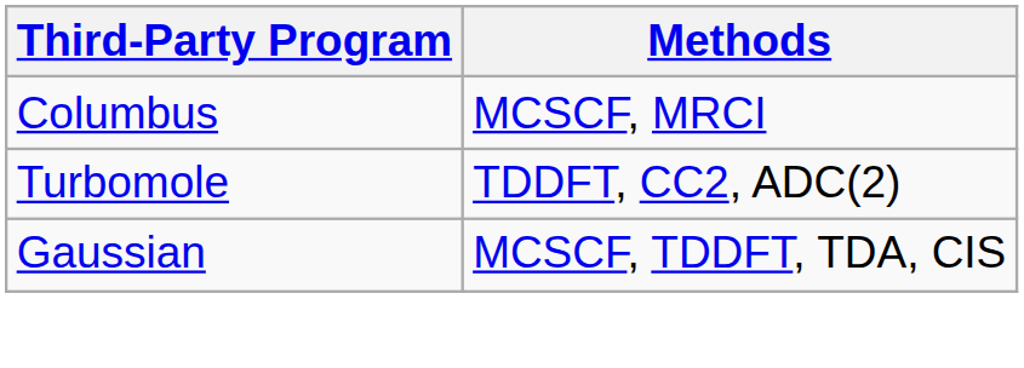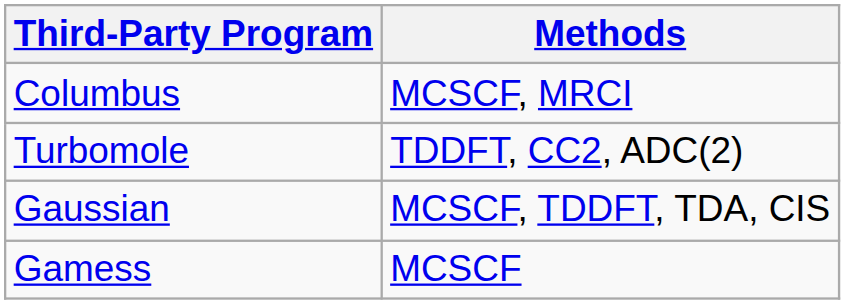 <table class="wikitable">
 <tr>
 <th><a href='#'>Third-Party Program</a></th>
 <th><a href='#'>Methods</a></th>
 </tr>
 <tr>
 <td><a href='#'>Columbus</a></td>
 <td><a href='#'>MCSCF</a>, <a href='#'>MRCI</a></td>
 </tr>
 <tr>
 <td><a href='#'>Turbomole</a></td>
 <td><a href='#'>TDDFT</a>, <a href='#'>CC2</a>, ADC(2)</td>
 </tr>
 <tr>
 <td><a href='#'>Gaussian</a></td>
 <td><a href='#'>MCSCF</a>, <a href='#'>TDDFT</a>, TDA, CIS</td>
 </tr>
+<tr>
+<td><a href='#'>Gamess</a></td>
+<td><a href='#'>MCSCF</a></td>
+</tr>
 </table>
